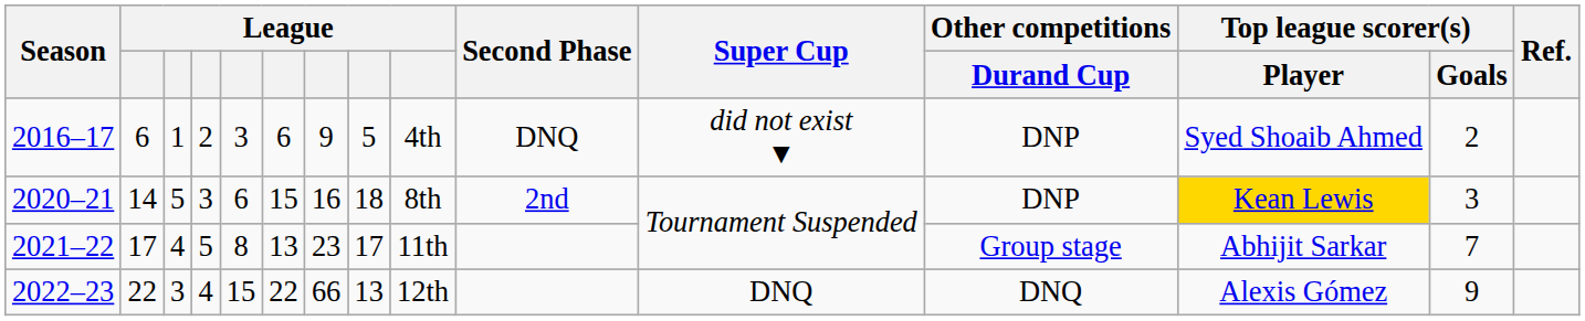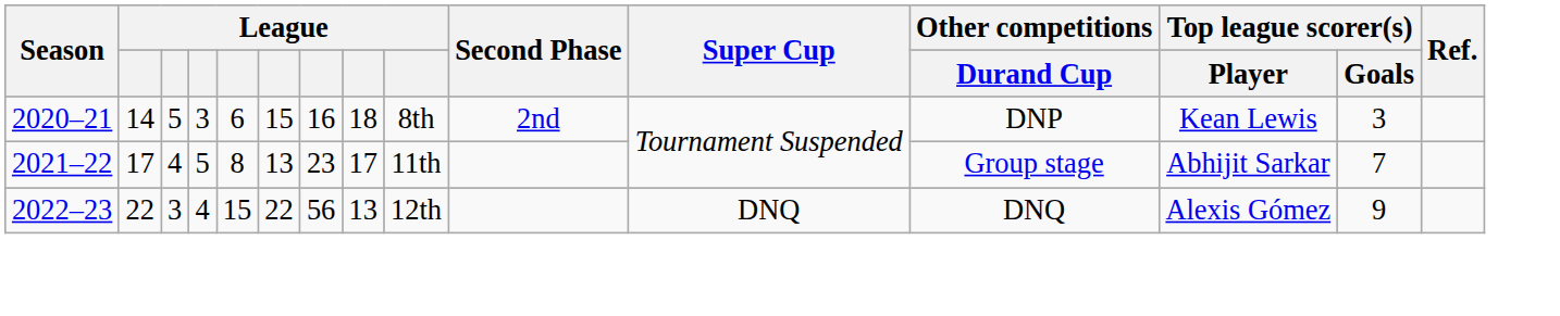 <table class="wikitable sortable" style="text-align: center">
 <tr>
 <th rowspan="2">Season</th>
 <th colspan="8">League</th>
 <th rowspan="2"><strong>Second Phase</strong></th>
 <th rowspan="2"><strong><a href='#'>Super Cup</a></strong></th>
 <th>Other competitions</th>
 <th colspan="2">Top league scorer(s)</th>
 <th rowspan="2">Ref.</th>
 </tr>
 <tr>
 <th></th>
 <th></th>
 <th></th>
 <th></th>
 <th></th>
 <th></th>
 <th></th>
 <th></th>
 <th><a href='#'>Durand Cup</a></th>
 <th>Player</th>
 <th>Goals</th>
 </tr>
 <tr>
-<td><a href='#'>2016–17</a></td>
-<td>6</td>
-<td>1</td>
-<td>2</td>
-<td>3</td>
-<td>6</td>
-<td>9</td>
-<td>5</td>
-<td>4th</td>
-<td>DNQ</td>
-<td rowspan="1"><em>did not exist</em><br>▼</td>
-<td>DNP</td>
-<td> <a href='#'>Syed Shoaib Ahmed</a></td>
-<td>2</td>
-<td></td>
-</tr>
-<tr>
 <td><a href='#'>2020–21</a></td>
 <td>14</td>
 <td>5</td>
 <td>3</td>
 <td>6</td>
 <td>15</td>
 <td>16</td>
 <td>18</td>
 <td>8th</td>
 <td><a href='#'>2nd</a></td>
 <td rowspan="2"><em>Tournament Suspended</em></td>
 <td>DNP</td>
-<td style="background: gold;"> <a href='#'>Kean Lewis</a></td>
+<td> <a href='#'>Kean Lewis</a></td>
 <td>3</td>
 <td></td>
 </tr>
 <tr>
 <td><a href='#'>2021–22</a></td>
 <td>17</td>
 <td>4</td>
 <td>5</td>
 <td>8</td>
 <td>13</td>
 <td>23</td>
 <td>17</td>
 <td>11th</td>
 <td></td>
 <td><a href='#'>Group stage</a></td>
 <td> <a href='#'>Abhijit Sarkar</a></td>
 <td>7</td>
 <td></td>
 </tr>
 <tr>
 <td><a href='#'>2022–23</a></td>
 <td>22</td>
 <td>3</td>
 <td>4</td>
 <td>15</td>
 <td>22</td>
-<td>66</td>
+<td>56</td>
 <td>13</td>
 <td>12th</td>
 <td></td>
 <td>DNQ</td>
 <td>DNQ</td>
 <td> <a href='#'>Alexis Gómez</a></td>
 <td>9</td>
 <td></td>
 </tr>
 </table>
